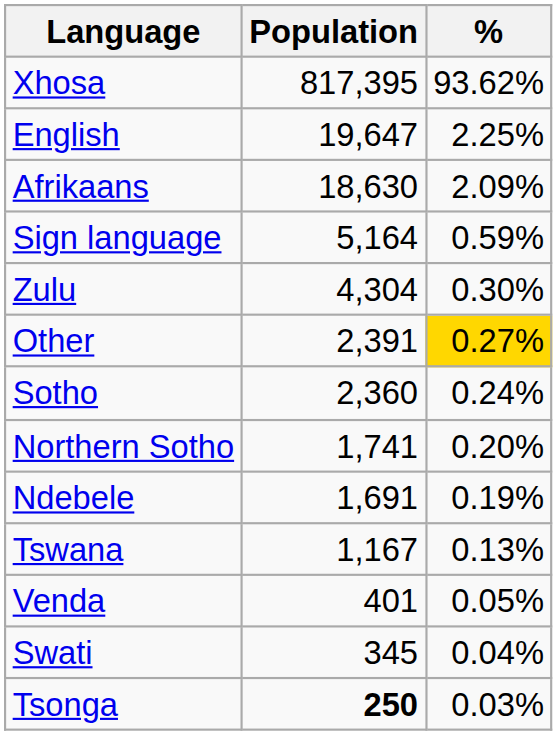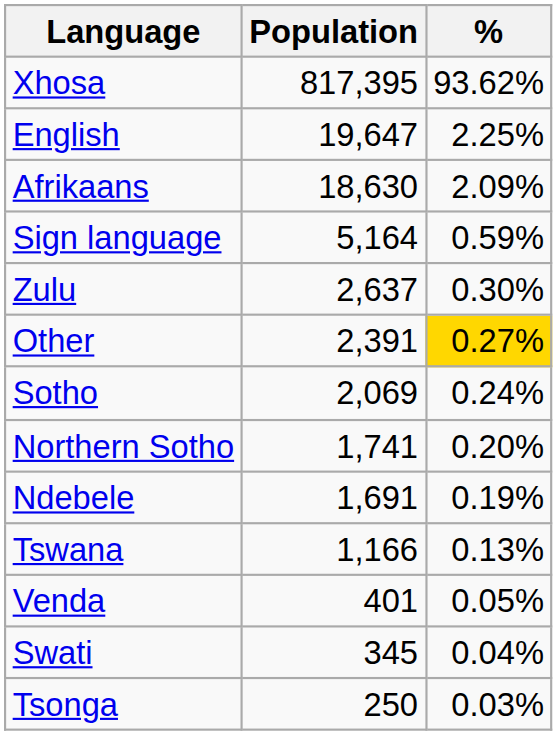 <table class="wikitable" style="font-size: 95%; text-align: right">
 <tr>
 <th>Language</th>
 <th>Population</th>
 <th>%</th>
 </tr>
 <tr>
 <td align=left><a href='#'>Xhosa</a></td>
 <td>817,395</td>
 <td>93.62%</td>
 </tr>
 <tr>
 <td align=left><a href='#'>English</a></td>
 <td>19,647</td>
 <td>2.25%</td>
 </tr>
 <tr>
 <td align=left><a href='#'>Afrikaans</a></td>
 <td>18,630</td>
 <td>2.09%</td>
 </tr>
 <tr>
 <td align=left><a href='#'>Sign language</a></td>
 <td>5,164</td>
 <td>0.59%</td>
 </tr>
 <tr>
 <td align=left><a href='#'>Zulu</a></td>
-<td>4,304</td>
+<td>2,637</td>
 <td>0.30%</td>
 </tr>
 <tr>
 <td align=left><a href='#'>Other</a></td>
 <td>2,391</td>
 <td style="background: gold;">0.27%</td>
 </tr>
 <tr>
 <td align=left><a href='#'>Sotho</a></td>
-<td>2,360</td>
+<td>2,069</td>
 <td>0.24%</td>
 </tr>
 <tr>
 <td align=left><a href='#'>Northern Sotho</a></td>
 <td>1,741</td>
 <td>0.20%</td>
 </tr>
 <tr>
 <td align=left><a href='#'>Ndebele</a></td>
 <td>1,691</td>
 <td>0.19%</td>
 </tr>
 <tr>
 <td align=left><a href='#'>Tswana</a></td>
-<td>1,167</td>
+<td>1,166</td>
 <td>0.13%</td>
 </tr>
 <tr>
 <td align=left><a href='#'>Venda</a></td>
 <td>401</td>
 <td>0.05%</td>
 </tr>
 <tr>
 <td align=left><a href='#'>Swati</a></td>
 <td>345</td>
 <td>0.04%</td>
 </tr>
 <tr>
 <td align=left><a href='#'>Tsonga</a></td>
-<td><strong>250</strong></td>
+<td>250</td>
 <td>0.03%</td>
 </tr>
 </table>
